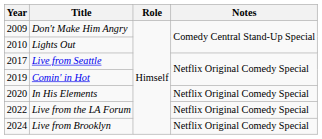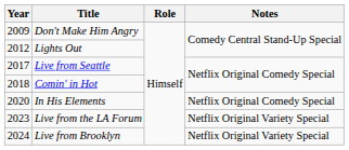 <table class="wikitable sortable">
 <tr>
 <th>Year</th>
 <th>Title</th>
 <th>Role</th>
 <th>Notes</th>
 </tr>
 <tr>
 <td>2009</td>
 <td><em>Don't Make Him Angry</em></td>
 <td rowspan="7">Himself</td>
 <td rowspan="2">Comedy Central Stand-Up Special</td>
 </tr>
 <tr>
-<td>2010</td>
+<td>2012</td>
 <td><em>Lights Out</em></td>
 </tr>
 <tr>
 <td>2017</td>
 <td><em><a href='#'>Live from Seattle</a></em></td>
 <td rowspan="2">Netflix Original Comedy Special</td>
 </tr>
 <tr>
-<td>2019</td>
+<td>2018</td>
 <td><em><a href='#'>Comin' in Hot</a></em></td>
 </tr>
 <tr>
 <td>2020</td>
 <td><em>In His Elements</em></td>
 <td>Netflix Original Comedy Special</td>
 </tr>
 <tr>
-<td>2022</td>
+<td>2023</td>
 <td><em>Live from the LA Forum</em></td>
-<td>Netflix Original Comedy Special</td>
+<td>Netflix Original Variety Special</td>
 </tr>
 <tr>
 <td>2024</td>
 <td><em>Live from Brooklyn</em></td>
-<td>Netflix Original Comedy Special</td>
+<td>Netflix Original Variety Special</td>
 </tr>
 </table>
